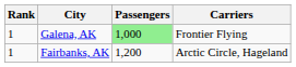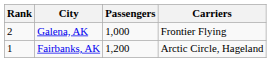 <table class="wikitable" style="font-size: 90%;">
 <tr>
 <th>Rank</th>
 <th>City</th>
 <th>Passengers</th>
 <th>Carriers</th>
 </tr>
 <tr>
-<td>1</td>
+<td>2</td>
 <td> <a href='#'>Galena, AK</a></td>
-<td style="background: lightgreen;">1,000</td>
+<td>1,000</td>
 <td>Frontier Flying</td>
 </tr>
 <tr>
 <td>1</td>
 <td> <a href='#'>Fairbanks, AK</a></td>
 <td>1,200</td>
 <td>Arctic Circle, Hageland</td>
 </tr>
 </table>
